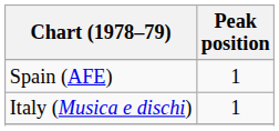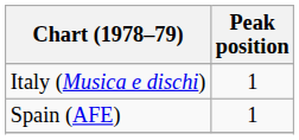 <table class="wikitable sortable">
 <tr>
 <th>Chart (1978–79)</th>
 <th>Peak<br>position</th>
 </tr>
 <tr>
 </tr>
 <tr>
-<td>Spain (<a href='#'>AFE</a>)</td>
+<td align="left">Italy (<em><a href='#'>Musica e dischi</a></em>)</td>
 <td align="center">1</td>
 </tr>
 <tr>
-<td align="left">Italy (<em><a href='#'>Musica e dischi</a></em>)</td>
+<td>Spain (<a href='#'>AFE</a>)</td>
 <td align="center">1</td>
 </tr>
 <tr>
 </tr>
 <tr>
 </tr>
 <tr>
 </tr>
 </table>
